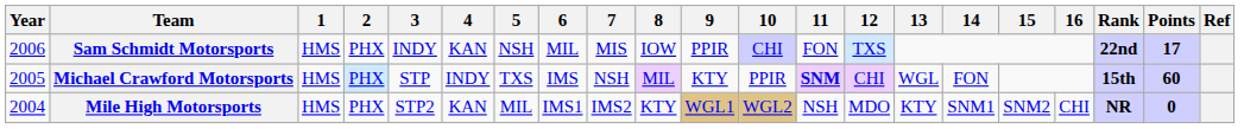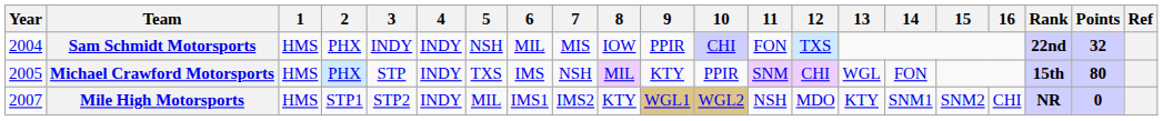 <table class="wikitable" style="text-align:center; font-size:85%">
 <tr>
 <th>Year</th>
 <th>Team</th>
 <th>1</th>
 <th>2</th>
 <th>3</th>
 <th>4</th>
 <th>5</th>
 <th>6</th>
 <th>7</th>
 <th>8</th>
 <th>9</th>
 <th>10</th>
 <th>11</th>
 <th>12</th>
 <th>13</th>
 <th>14</th>
 <th>15</th>
 <th>16</th>
 <th>Rank</th>
 <th>Points</th>
 <th>Ref</th>
 </tr>
 <tr>
-<td><a href='#'>2006</a></td>
+<td><a href='#'>2004</a></td>
 <th nowrap><a href='#'>Sam Schmidt Motorsports</a></th>
 <td><a href='#'>HMS</a></td>
 <td><a href='#'>PHX</a></td>
 <td><a href='#'>INDY</a></td>
-<td><a href='#'>KAN</a></td>
+<td><a href='#'>INDY</a></td>
 <td><a href='#'>NSH</a></td>
 <td><a href='#'>MIL</a></td>
 <td><a href='#'>MIS</a></td>
 <td><a href='#'>IOW</a></td>
 <td><a href='#'>PPIR</a></td>
 <td style="background:#CFCFFF;"><a href='#'>CHI</a><br></td>
 <td><a href='#'>FON</a></td>
 <td style="background:#CFEAFF;"><a href='#'>TXS</a><br></td>
 <td colspan=4></td>
 <td style="background:#CFCFFF;"><strong>22nd</strong></td>
-<td style="background:#CFCFFF;"><strong>17</strong></td>
+<td style="background:#CFCFFF;"><strong>32</strong></td>
 <th></th>
 </tr>
 <tr>
 <td><a href='#'>2005</a></td>
 <th nowrap><a href='#'>Michael Crawford Motorsports</a></th>
 <td><a href='#'>HMS</a></td>
 <td style="background:#CFEAFF;"><a href='#'>PHX</a><br></td>
 <td><a href='#'>STP</a></td>
 <td><a href='#'>INDY</a></td>
 <td><a href='#'>TXS</a></td>
 <td><a href='#'>IMS</a></td>
 <td><a href='#'>NSH</a></td>
 <td style="background:#EFCFFF;"><a href='#'>MIL</a><br></td>
 <td><a href='#'>KTY</a></td>
 <td><a href='#'>PPIR</a></td>
-<td style="background:#EFCFFF;"><strong><a href='#'>SNM</a><br></strong></td>
+<td style="background:#EFCFFF;"><a href='#'>SNM</a><br></td>
 <td style="background:#EFCFFF;"><a href='#'>CHI</a><br></td>
 <td><a href='#'>WGL</a></td>
 <td><a href='#'>FON</a></td>
 <td colspan=2></td>
 <td style="background:#CFCFFF;"><strong>15th</strong></td>
-<td style="background:#CFCFFF;"><strong>60</strong></td>
+<td style="background:#CFCFFF;"><strong>80</strong></td>
 <th></th>
 </tr>
 <tr>
-<td><a href='#'>2004</a></td>
+<td><a href='#'>2007</a></td>
 <th nowrap><a href='#'>Mile High Motorsports</a></th>
 <td><a href='#'>HMS</a></td>
-<td><a href='#'>PHX</a></td>
+<td><a href='#'>STP1</a></td>
 <td><a href='#'>STP2</a></td>
-<td><a href='#'>KAN</a></td>
+<td><a href='#'>INDY</a></td>
 <td><a href='#'>MIL</a></td>
 <td><a href='#'>IMS1</a></td>
 <td><a href='#'>IMS2</a></td>
 <td><a href='#'>KTY</a></td>
 <td style="background:#DFC484;"><a href='#'>WGL1</a><br></td>
 <td style="background:#DFC484;"><a href='#'>WGL2</a><br></td>
 <td><a href='#'>NSH</a></td>
 <td><a href='#'>MDO</a></td>
 <td><a href='#'>KTY</a></td>
 <td><a href='#'>SNM1</a></td>
 <td><a href='#'>SNM2</a></td>
 <td><a href='#'>CHI</a></td>
 <td style="background:#CFCFFF;"><strong>NR</strong></td>
 <td style="background:#CFCFFF;"><strong>0</strong></td>
 <th></th>
 </tr>
 </table>
